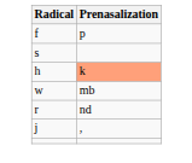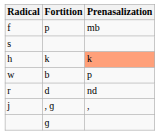 <table class="wikitable" style="margin:1em auto;">
 <tr>
 <th>Radical</th>
+<th>Fortition</th>
 <th>Prenasalization</th>
 </tr>
 <tr>
 <td>f</td>
 <td>p</td>
+<td>mb</td>
 </tr>
 <tr>
 <td>s</td>
 <td></td>
+<td></td>
 </tr>
 <tr>
 <td>h</td>
+<td>k</td>
 <td style="background: lightsalmon;">k</td>
 </tr>
 <tr>
 <td>w</td>
-<td>mb</td>
+<td>b</td>
+<td>p</td>
 </tr>
 <tr>
 <td>r</td>
+<td>d</td>
 <td>nd</td>
 </tr>
 <tr>
 <td>j</td>
+<td>, ɡ</td>
 <td>, </td>
 </tr>
 <tr>
 <td></td>
+<td>ɡ</td>
 <td></td>
 </tr>
 </table>
